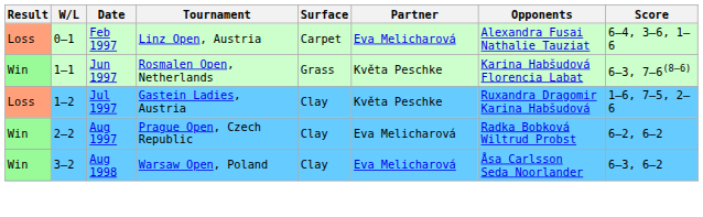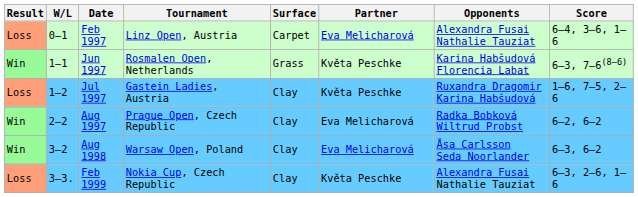 <table class="sortable wikitable">
 <tr>
 <th>Result</th>
 <th style="width:35px" class="unsortable">W/L</th>
 <th style="width:50px">Date</th>
 <th style="width:180px">Tournament</th>
 <th style="width:50px">Surface</th>
 <th style="width:140px">Partner</th>
 <th style="width:140px">Opponents</th>
 <th style="width:100px" class="unsortable">Score</th>
 </tr>
 <tr bgcolor="CCFFCC">
 <td style="background:#ffa07a;">Loss</td>
 <td>0–1</td>
 <td><a href='#'>Feb 1997</a></td>
 <td><a href='#'>Linz Open</a>, Austria</td>
 <td>Carpet</td>
 <td> <a href='#'>Eva Melicharová</a></td>
 <td> <a href='#'>Alexandra Fusai</a> <br>  <a href='#'>Nathalie Tauziat</a></td>
 <td>6–4, 3–6, 1–6</td>
 </tr>
 <tr bgcolor="CCFFCC">
 <td style="background:#98fb98;">Win</td>
 <td>1–1</td>
 <td><a href='#'>Jun 1997</a></td>
 <td><a href='#'>Rosmalen Open</a>, Netherlands</td>
 <td>Grass</td>
 <td> Květa Peschke</td>
 <td> <a href='#'>Karina Habšudová</a> <br>  <a href='#'>Florencia Labat</a></td>
 <td>6–3, 7–6<sup>(8–6)</sup></td>
 </tr>
 <tr bgcolor="66CCFF">
 <td style="background:#ffa07a;">Loss</td>
 <td>1–2</td>
 <td><a href='#'>Jul 1997</a></td>
 <td><a href='#'>Gastein Ladies</a>, Austria</td>
 <td>Clay</td>
 <td> Květa Peschke</td>
 <td> <a href='#'>Ruxandra Dragomir</a> <br>  <a href='#'>Karina Habšudová</a></td>
 <td>1–6, 7–5, 2–6</td>
 </tr>
 <tr bgcolor="66CCFF">
 <td style="background:#98fb98;">Win</td>
 <td>2–2</td>
 <td><a href='#'>Aug 1997</a></td>
 <td><a href='#'>Prague Open</a>, Czech Republic</td>
 <td>Clay</td>
 <td> Eva Melicharová</td>
 <td> <a href='#'>Radka Bobková</a> <br>  <a href='#'>Wiltrud Probst</a></td>
 <td>6–2, 6–2</td>
 </tr>
 <tr bgcolor="66CCFF">
 <td style="background:#98fb98;">Win</td>
 <td>3–2</td>
 <td><a href='#'>Aug 1998</a></td>
 <td><a href='#'>Warsaw Open</a>, Poland</td>
 <td>Clay</td>
 <td> <a href='#'>Eva Melicharová</a></td>
 <td> <a href='#'>Åsa Carlsson</a> <br>  <a href='#'>Seda Noorlander</a></td>
 <td>6–3, 6–2</td>
 </tr>
+<tr bgcolor="66CCFF">
+<td style="background:#ffa07a;">Loss</td>
+<td>3–3.</td>
+<td><a href='#'>Feb 1999</a></td>
+<td><a href='#'>Nokia Cup</a>, Czech Republic</td>
+<td>Clay</td>
+<td> Květa Peschke</td>
+<td> <a href='#'>Alexandra Fusai</a> <br>  Nathalie Tauziat</td>
+<td>6–3, 2–6, 1–6</td>
+</tr>
 </table>
